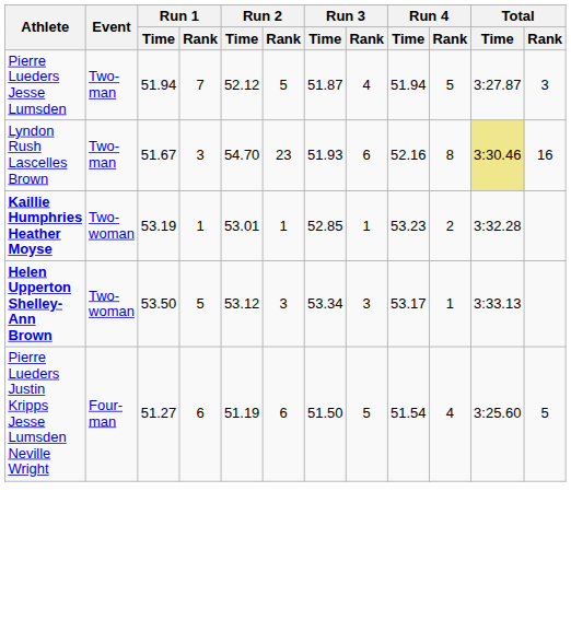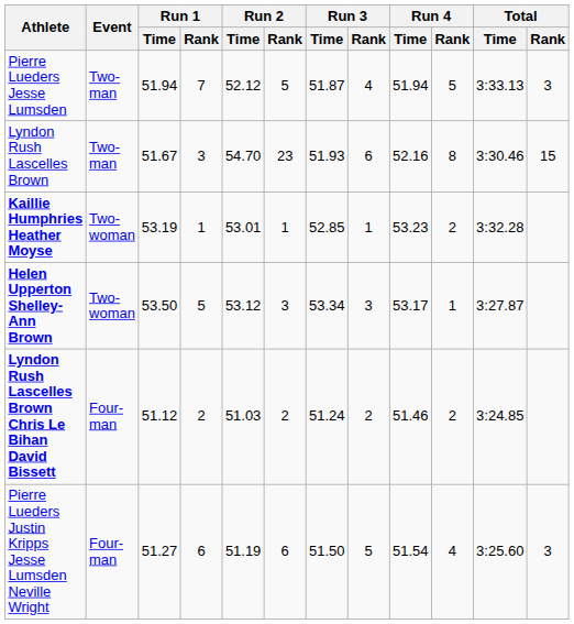 <table class="wikitable">
 <tr>
 <th rowspan="2">Athlete</th>
 <th rowspan="2">Event</th>
 <th colspan="2">Run 1</th>
 <th colspan="2">Run 2</th>
 <th colspan="2">Run 3</th>
 <th colspan="2">Run 4</th>
 <th colspan="2">Total</th>
 </tr>
 <tr>
 <th>Time</th>
 <th>Rank</th>
 <th>Time</th>
 <th>Rank</th>
 <th>Time</th>
 <th>Rank</th>
 <th>Time</th>
 <th>Rank</th>
 <th>Time</th>
 <th>Rank</th>
 </tr>
 <tr>
 <td><a href='#'>Pierre Lueders</a><br><a href='#'>Jesse Lumsden</a></td>
 <td><a href='#'>Two-man</a></td>
 <td align="center">51.94</td>
 <td align="center">7</td>
 <td align="center">52.12</td>
 <td align="center">5</td>
 <td align="center">51.87</td>
 <td align="center">4</td>
 <td align="center">51.94</td>
 <td align="center">5</td>
-<td align="center">3:27.87</td>
+<td align="center">3:33.13</td>
 <td align="center">3</td>
 </tr>
 <tr>
 <td><a href='#'>Lyndon Rush</a><br><a href='#'>Lascelles Brown</a></td>
 <td><a href='#'>Two-man</a></td>
 <td align="center">51.67</td>
 <td align="center">3</td>
 <td align="center">54.70</td>
 <td align="center">23</td>
 <td align="center">51.93</td>
 <td align="center">6</td>
 <td align="center">52.16</td>
 <td align="center">8</td>
-<td align="center" style="background: khaki;">3:30.46</td>
-<td align="center">16</td>
+<td align="center">3:30.46</td>
+<td align="center">15</td>
 </tr>
 <tr>
 <td><strong><a href='#'>Kaillie Humphries</a><br><a href='#'>Heather Moyse</a></strong></td>
 <td><a href='#'>Two-woman</a></td>
 <td align="center">53.19</td>
 <td align="center">1</td>
 <td align="center">53.01</td>
 <td align="center">1</td>
 <td align="center">52.85</td>
 <td align="center">1</td>
 <td align="center">53.23</td>
 <td align="center">2</td>
 <td align="center">3:32.28</td>
 <td align="center"></td>
 </tr>
 <tr>
 <td><strong><a href='#'>Helen Upperton</a><br><a href='#'>Shelley-Ann Brown</a></strong></td>
 <td><a href='#'>Two-woman</a></td>
 <td align="center">53.50</td>
 <td align="center">5</td>
 <td align="center">53.12</td>
 <td align="center">3</td>
 <td align="center">53.34</td>
 <td align="center">3</td>
 <td align="center">53.17</td>
 <td align="center">1</td>
-<td align="center">3:33.13</td>
+<td align="center">3:27.87</td>
+<td align="center"></td>
+</tr>
+<tr>
+<td><strong><a href='#'>Lyndon Rush</a></strong><br><strong><a href='#'>Lascelles Brown</a></strong><br><strong><a href='#'>Chris Le Bihan</a></strong><br><strong><a href='#'>David Bissett</a></strong></td>
+<td><a href='#'>Four-man</a></td>
+<td align="center">51.12</td>
+<td align="center">2</td>
+<td align="center">51.03</td>
+<td align="center">2</td>
+<td align="center">51.24</td>
+<td align="center">2</td>
+<td align="center">51.46</td>
+<td align="center">2</td>
+<td align="center">3:24.85</td>
 <td align="center"></td>
 </tr>
 <tr>
 <td><a href='#'>Pierre Lueders</a><br><a href='#'>Justin Kripps</a><br><a href='#'>Jesse Lumsden</a><br><a href='#'>Neville Wright</a></td>
 <td><a href='#'>Four-man</a></td>
 <td align="center">51.27</td>
 <td align="center">6</td>
 <td align="center">51.19</td>
 <td align="center">6</td>
 <td align="center">51.50</td>
 <td align="center">5</td>
 <td align="center">51.54</td>
 <td align="center">4</td>
 <td align="center">3:25.60</td>
-<td align="center">5</td>
+<td align="center">3</td>
 </tr>
 </table>
